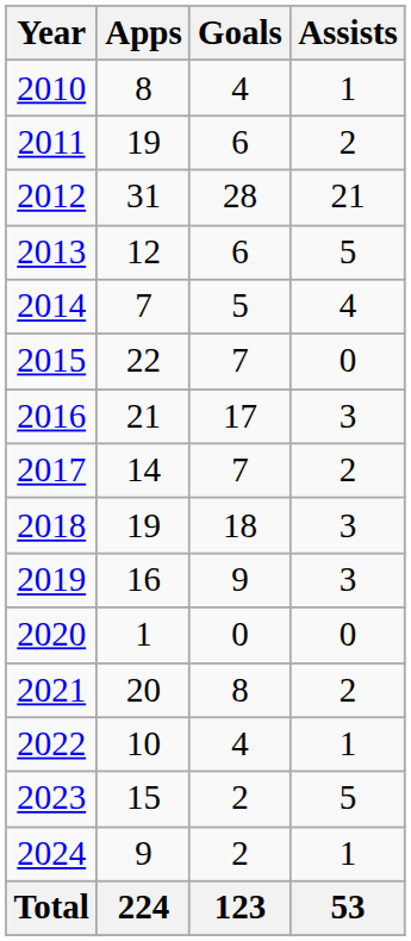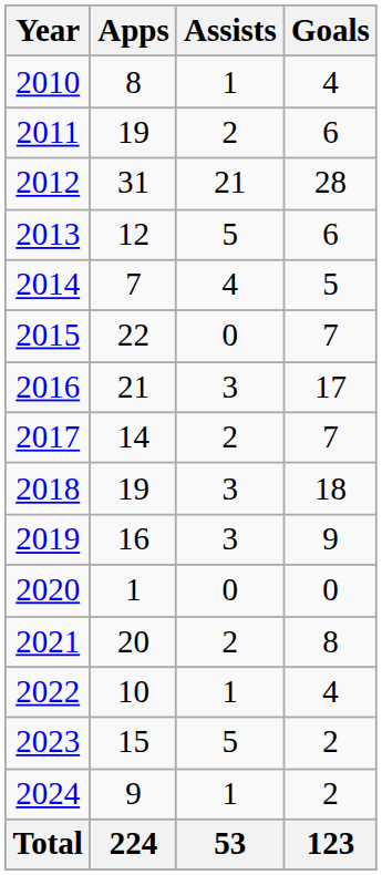 <table class="wikitable sortable" style="text-align:center">
 <tr>
 <th scope="col">Year</th>
 <th scope="col">Apps</th>
+<th scope="col">Assists</th>
 <th scope="col">Goals</th>
-<th scope="col">Assists</th>
 </tr>
 <tr>
 <td><a href='#'>2010</a></td>
 <td>8</td>
+<td>1</td>
 <td>4</td>
-<td>1</td>
 </tr>
 <tr>
 <td><a href='#'>2011</a></td>
 <td>19</td>
+<td>2</td>
 <td>6</td>
-<td>2</td>
 </tr>
 <tr>
 <td><a href='#'>2012</a></td>
 <td>31</td>
+<td>21</td>
 <td>28</td>
-<td>21</td>
 </tr>
 <tr>
 <td><a href='#'>2013</a></td>
 <td>12</td>
+<td>5</td>
 <td>6</td>
-<td>5</td>
 </tr>
 <tr>
 <td><a href='#'>2014</a></td>
 <td>7</td>
+<td>4</td>
 <td>5</td>
-<td>4</td>
 </tr>
 <tr>
 <td><a href='#'>2015</a></td>
 <td>22</td>
+<td>0</td>
 <td>7</td>
-<td>0</td>
 </tr>
 <tr>
 <td><a href='#'>2016</a></td>
 <td>21</td>
+<td>3</td>
 <td>17</td>
-<td>3</td>
 </tr>
 <tr>
 <td><a href='#'>2017</a></td>
 <td>14</td>
+<td>2</td>
 <td>7</td>
-<td>2</td>
 </tr>
 <tr>
 <td><a href='#'>2018</a></td>
 <td>19</td>
+<td>3</td>
 <td>18</td>
-<td>3</td>
 </tr>
 <tr>
 <td><a href='#'>2019</a></td>
 <td>16</td>
+<td>3</td>
 <td>9</td>
-<td>3</td>
 </tr>
 <tr>
 <td><a href='#'>2020</a></td>
 <td>1</td>
 <td>0</td>
 <td>0</td>
 </tr>
 <tr>
 <td><a href='#'>2021</a></td>
 <td>20</td>
+<td>2</td>
 <td>8</td>
-<td>2</td>
 </tr>
 <tr>
 <td><a href='#'>2022</a></td>
 <td>10</td>
+<td>1</td>
 <td>4</td>
-<td>1</td>
 </tr>
 <tr>
 <td><a href='#'>2023</a></td>
 <td>15</td>
+<td>5</td>
 <td>2</td>
-<td>5</td>
 </tr>
 <tr>
 <td><a href='#'>2024</a></td>
 <td>9</td>
+<td>1</td>
 <td>2</td>
-<td>1</td>
 </tr>
 <tr>
 <th>Total</th>
 <th>224</th>
+<th>53</th>
 <th>123</th>
-<th>53</th>
 </tr>
 </table>
